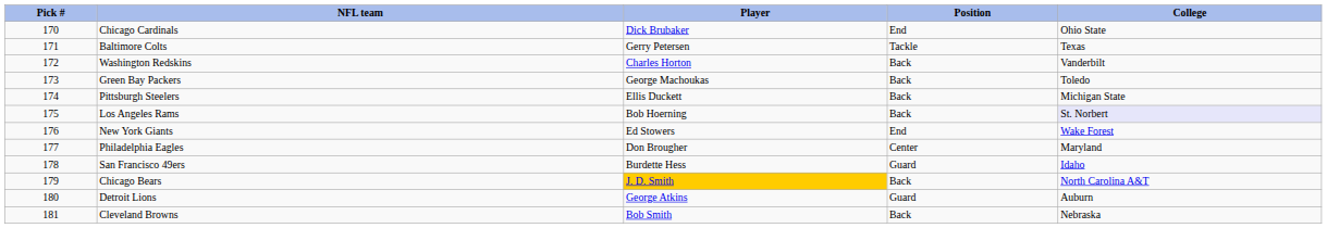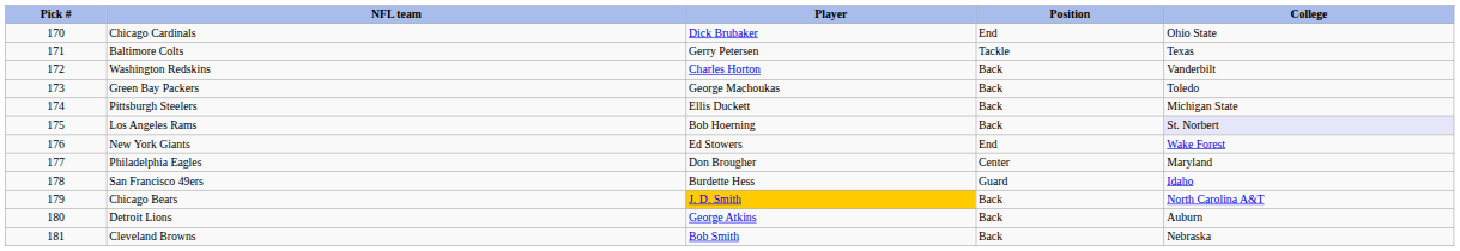 <table class="wikitable sortable sortable" style="width: 100%">
 <tr>
 <th style="background:#A8BDEC;" width=7%>Pick #</th>
 <th width=40% style="background:#A8BDEC;">NFL team</th>
 <th width=20% style="background:#A8BDEC;">Player</th>
 <th width=13% style="background:#A8BDEC;">Position</th>
 <th style="background:#A8BDEC;">College</th>
 </tr>
 <tr>
 <td align=center>170</td>
 <td>Chicago Cardinals</td>
 <td><a href='#'>Dick Brubaker</a></td>
 <td>End</td>
 <td>Ohio State</td>
 </tr>
 <tr>
 <td align=center>171</td>
 <td>Baltimore Colts</td>
 <td>Gerry Petersen</td>
 <td>Tackle</td>
 <td>Texas</td>
 </tr>
 <tr>
 <td align=center>172</td>
 <td>Washington Redskins</td>
 <td><a href='#'>Charles Horton</a></td>
 <td>Back</td>
 <td>Vanderbilt</td>
 </tr>
 <tr>
 <td align=center>173</td>
 <td>Green Bay Packers</td>
 <td>George Machoukas</td>
 <td>Back</td>
 <td>Toledo</td>
 </tr>
 <tr>
 <td align=center>174</td>
 <td>Pittsburgh Steelers</td>
 <td>Ellis Duckett</td>
 <td>Back</td>
 <td>Michigan State</td>
 </tr>
 <tr>
 <td align=center>175</td>
 <td>Los Angeles Rams</td>
 <td>Bob Hoerning</td>
 <td>Back</td>
 <td style="background: lavender;">St. Norbert</td>
 </tr>
 <tr>
 <td align=center>176</td>
 <td>New York Giants</td>
 <td>Ed Stowers</td>
 <td>End</td>
 <td><a href='#'>Wake Forest</a></td>
 </tr>
 <tr>
 <td align=center>177</td>
 <td>Philadelphia Eagles</td>
 <td>Don Brougher</td>
 <td>Center</td>
 <td>Maryland</td>
 </tr>
 <tr>
 <td align=center>178</td>
 <td>San Francisco 49ers</td>
 <td>Burdette Hess</td>
 <td>Guard</td>
 <td><a href='#'>Idaho</a></td>
 </tr>
 <tr>
 <td align=center>179</td>
 <td>Chicago Bears</td>
 <td bgcolor="#FFCC00"><a href='#'>J. D. Smith</a></td>
 <td>Back</td>
 <td><a href='#'>North Carolina A&T</a></td>
 </tr>
 <tr>
 <td align=center>180</td>
 <td>Detroit Lions</td>
 <td><a href='#'>George Atkins</a></td>
-<td>Guard</td>
+<td>Back</td>
 <td>Auburn</td>
 </tr>
 <tr>
 <td align=center>181</td>
 <td>Cleveland Browns</td>
 <td><a href='#'>Bob Smith</a></td>
 <td>Back</td>
 <td>Nebraska</td>
 </tr>
 </table>
